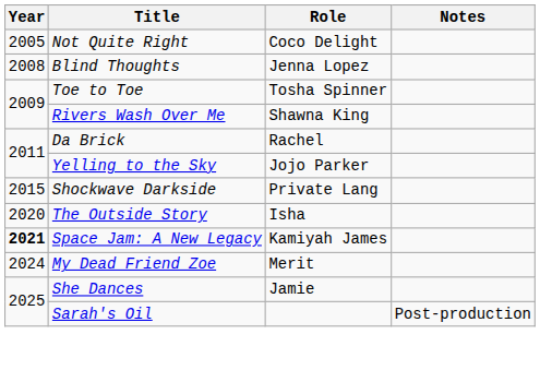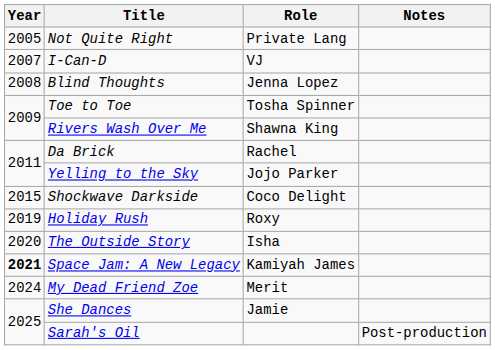 <table class="wikitable sortable">
 <tr>
 <th>Year</th>
 <th>Title</th>
 <th>Role</th>
 <th>Notes</th>
 </tr>
 <tr>
 <td>2005</td>
 <td><em>Not Quite Right</em></td>
-<td>Coco Delight</td>
+<td>Private Lang</td>
+<td></td>
+</tr>
+<tr>
+<td>2007</td>
+<td><em>I-Can-D</em></td>
+<td>VJ</td>
 <td></td>
 </tr>
 <tr>
 <td>2008</td>
 <td><em>Blind Thoughts</em></td>
 <td>Jenna Lopez</td>
 <td></td>
 </tr>
 <tr>
 <td rowspan=2>2009</td>
 <td><em>Toe to Toe</em></td>
 <td>Tosha Spinner</td>
 <td></td>
 </tr>
 <tr>
 <td><em><a href='#'>Rivers Wash Over Me</a></em></td>
 <td>Shawna King</td>
 <td></td>
 </tr>
 <tr>
 <td rowspan=2>2011</td>
 <td><em>Da Brick</em></td>
 <td>Rachel</td>
 <td></td>
 </tr>
 <tr>
 <td><em><a href='#'>Yelling to the Sky</a></em></td>
 <td>Jojo Parker</td>
 <td></td>
 </tr>
 <tr>
 <td>2015</td>
 <td><em>Shockwave Darkside</em></td>
-<td>Private Lang</td>
+<td>Coco Delight</td>
+<td></td>
+</tr>
+<tr>
+<td>2019</td>
+<td><em><a href='#'>Holiday Rush</a></em></td>
+<td>Roxy</td>
 <td></td>
 </tr>
 <tr>
 <td>2020</td>
 <td><em><a href='#'>The Outside Story</a></em></td>
 <td>Isha</td>
 <td></td>
 </tr>
 <tr>
 <td><strong>2021</strong></td>
 <td><em><a href='#'>Space Jam: A New Legacy</a></em></td>
 <td>Kamiyah James</td>
 <td></td>
 </tr>
 <tr>
 <td>2024</td>
 <td><em><a href='#'>My Dead Friend Zoe</a></em></td>
 <td>Merit</td>
 <td></td>
 </tr>
 <tr>
 <td rowspan="2">2025</td>
 <td><em><a href='#'>She Dances</a></em></td>
 <td>Jamie</td>
 <td></td>
 </tr>
 <tr>
 <td><em><a href='#'>Sarah's Oil</a></em></td>
 <td></td>
 <td>Post-production</td>
 </tr>
 </table>
